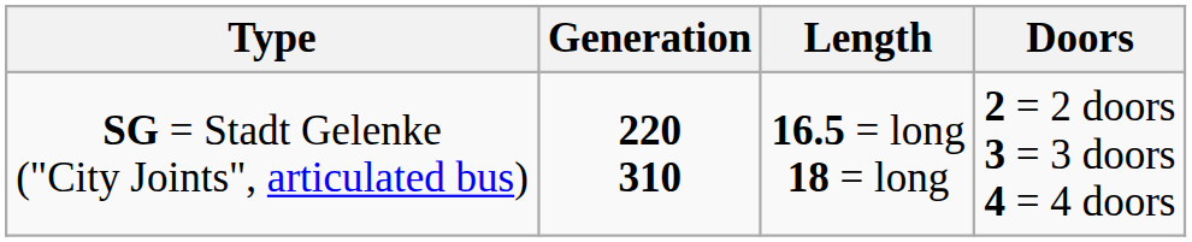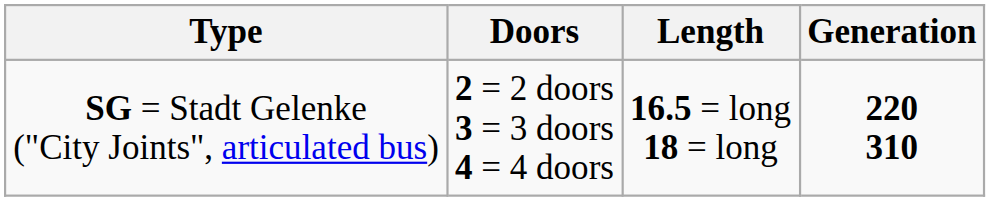 <table class=wikitable style="text-align:center;">
 <tr>
 <th>Type</th>
+<th>Doors</th>
+<th>Length</th>
 <th>Generation</th>
-<th>Length</th>
-<th>Doors</th>
 </tr>
 <tr>
 <td><strong>SG</strong> = Stadt Gelenke<br>("City Joints", <a href='#'>articulated bus</a>)</td>
+<td><strong>2</strong> = 2 doors<br><strong>3</strong> = 3 doors<br><strong>4</strong> = 4 doors</td>
+<td><strong>16.5</strong> =  long<br><strong>18</strong> =  long</td>
 <td><strong>220</strong><br><strong>310</strong></td>
-<td><strong>16.5</strong> =  long<br><strong>18</strong> =  long</td>
-<td><strong>2</strong> = 2 doors<br><strong>3</strong> = 3 doors<br><strong>4</strong> = 4 doors</td>
 </tr>
 </table>
